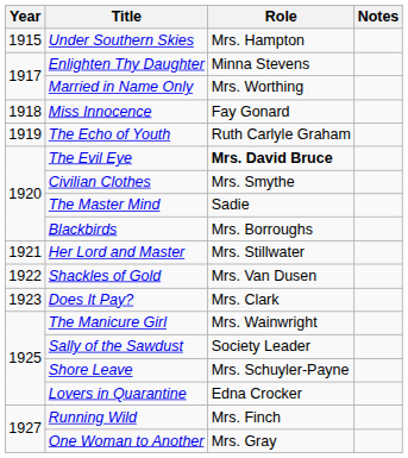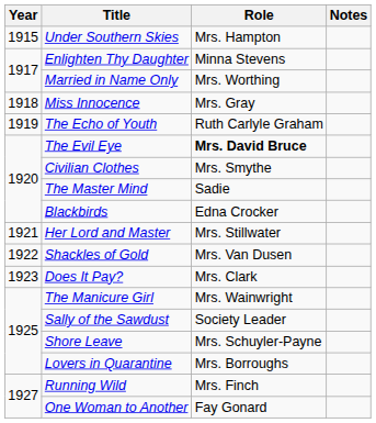 <table class="wikitable sortable">
 <tr>
 <th>Year</th>
 <th>Title</th>
 <th>Role</th>
 <th class="unsortable">Notes</th>
 </tr>
 <tr>
 <td>1915</td>
 <td><em><a href='#'>Under Southern Skies</a></em></td>
 <td>Mrs. Hampton</td>
 <td></td>
 </tr>
 <tr>
 <td Rowspan=2>1917</td>
 <td><em><a href='#'>Enlighten Thy Daughter</a></em></td>
 <td>Minna Stevens</td>
 <td></td>
 </tr>
 <tr>
 <td><em><a href='#'>Married in Name Only</a></em></td>
 <td>Mrs. Worthing</td>
 <td></td>
 </tr>
 <tr>
 <td>1918</td>
 <td><em><a href='#'>Miss Innocence</a></em></td>
-<td>Fay Gonard</td>
+<td>Mrs. Gray</td>
 <td></td>
 </tr>
 <tr>
 <td>1919</td>
 <td><em><a href='#'>The Echo of Youth</a></em></td>
 <td>Ruth Carlyle Graham</td>
 <td></td>
 </tr>
 <tr>
 <td Rowspan=4>1920</td>
 <td><em><a href='#'>The Evil Eye</a></em></td>
 <td><strong>Mrs. David Bruce</strong></td>
 <td></td>
 </tr>
 <tr>
 <td><em><a href='#'>Civilian Clothes</a></em></td>
 <td>Mrs. Smythe</td>
 <td></td>
 </tr>
 <tr>
 <td><em><a href='#'>The Master Mind</a></em></td>
 <td>Sadie</td>
 <td></td>
 </tr>
 <tr>
 <td><em><a href='#'>Blackbirds</a></em></td>
-<td>Mrs. Borroughs</td>
+<td>Edna Crocker</td>
 <td></td>
 </tr>
 <tr>
 <td>1921</td>
 <td><em><a href='#'>Her Lord and Master</a></em></td>
 <td>Mrs. Stillwater</td>
 <td></td>
 </tr>
 <tr>
 <td>1922</td>
 <td><em><a href='#'>Shackles of Gold</a></em></td>
 <td>Mrs. Van Dusen</td>
 <td></td>
 </tr>
 <tr>
 <td>1923</td>
 <td><em><a href='#'>Does It Pay?</a></em></td>
 <td>Mrs. Clark</td>
 <td></td>
 </tr>
 <tr>
 <td Rowspan=4>1925</td>
 <td><em><a href='#'>The Manicure Girl</a></em></td>
 <td>Mrs. Wainwright</td>
 <td></td>
 </tr>
 <tr>
 <td><em><a href='#'>Sally of the Sawdust</a></em></td>
 <td>Society Leader</td>
 <td></td>
 </tr>
 <tr>
 <td><em><a href='#'>Shore Leave</a></em></td>
 <td>Mrs. Schuyler-Payne</td>
 <td></td>
 </tr>
 <tr>
 <td><em><a href='#'>Lovers in Quarantine</a></em></td>
-<td>Edna Crocker</td>
+<td>Mrs. Borroughs</td>
 <td></td>
 </tr>
 <tr>
 <td Rowspan=2>1927</td>
 <td><em><a href='#'>Running Wild</a></em></td>
 <td>Mrs. Finch</td>
 <td></td>
 </tr>
 <tr>
 <td><em><a href='#'>One Woman to Another</a></em></td>
-<td>Mrs. Gray</td>
+<td>Fay Gonard</td>
 <td></td>
 </tr>
 </table>
